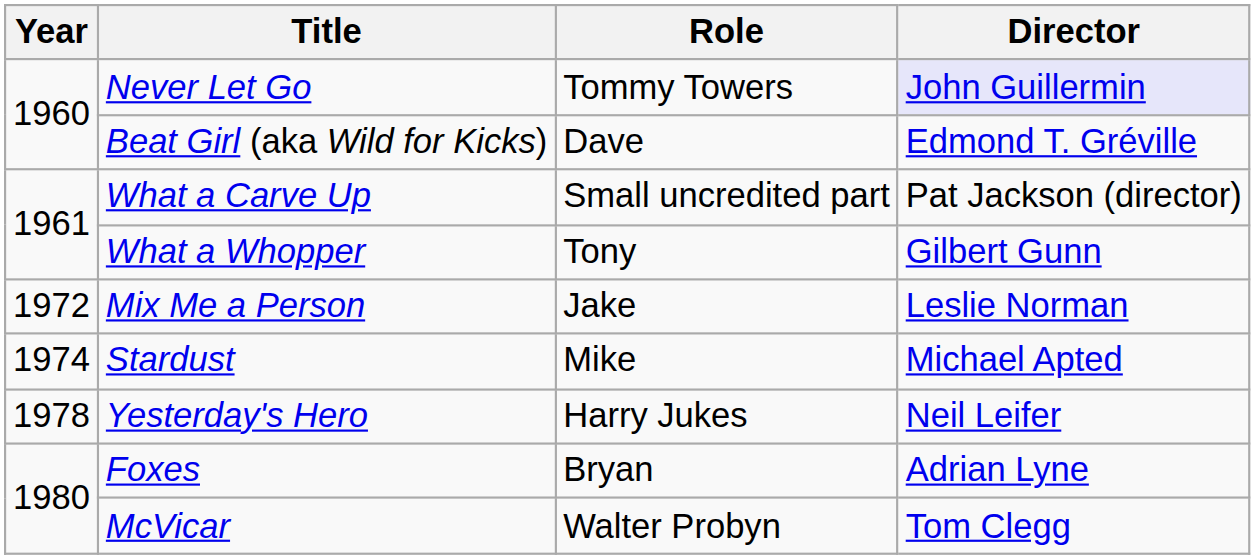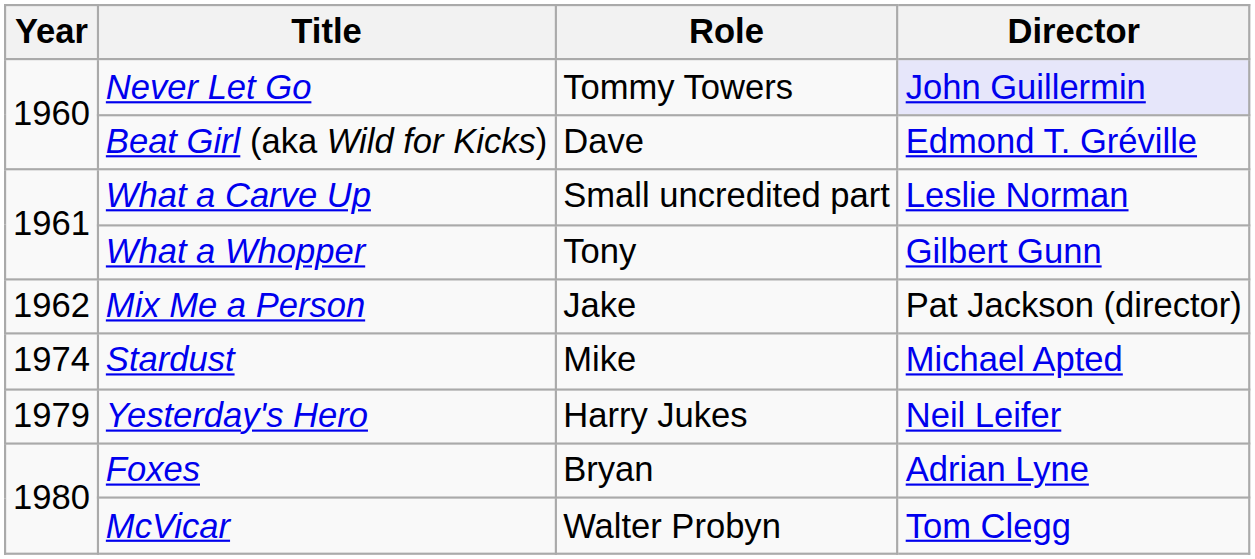 <table class="wikitable">
 <tr>
 <th>Year</th>
 <th>Title</th>
 <th>Role</th>
 <th>Director</th>
 </tr>
 <tr>
 <td rowspan=2>1960</td>
 <td><em><a href='#'>Never Let Go</a></em></td>
 <td>Tommy Towers</td>
 <td style="background: lavender;"><a href='#'>John Guillermin</a></td>
 </tr>
 <tr>
 <td><em><a href='#'>Beat Girl</a></em> (aka <em>Wild for Kicks</em>)</td>
 <td>Dave</td>
 <td><a href='#'>Edmond T. Gréville</a></td>
 </tr>
 <tr>
 <td rowspan=2>1961</td>
 <td><em><a href='#'>What a Carve Up</a></em></td>
 <td>Small uncredited part</td>
-<td>Pat Jackson (director)</td>
+<td><a href='#'>Leslie Norman</a></td>
 </tr>
 <tr>
 <td><em><a href='#'>What a Whopper</a></em></td>
 <td>Tony</td>
 <td><a href='#'>Gilbert Gunn</a></td>
 </tr>
 <tr>
-<td>1972</td>
+<td>1962</td>
 <td><em><a href='#'>Mix Me a Person</a></em></td>
 <td>Jake</td>
-<td><a href='#'>Leslie Norman</a></td>
+<td>Pat Jackson (director)</td>
 </tr>
 <tr>
 <td>1974</td>
 <td><em><a href='#'>Stardust</a></em></td>
 <td>Mike</td>
 <td><a href='#'>Michael Apted</a></td>
 </tr>
 <tr>
-<td>1978</td>
+<td>1979</td>
 <td><em><a href='#'>Yesterday's Hero</a></em></td>
 <td>Harry Jukes</td>
 <td><a href='#'>Neil Leifer</a></td>
 </tr>
 <tr>
 <td rowspan=2>1980</td>
 <td><em><a href='#'>Foxes</a></em></td>
 <td>Bryan</td>
 <td><a href='#'>Adrian Lyne</a></td>
 </tr>
 <tr>
 <td><em><a href='#'>McVicar</a></em></td>
 <td>Walter Probyn</td>
 <td><a href='#'>Tom Clegg</a></td>
 </tr>
 </table>
